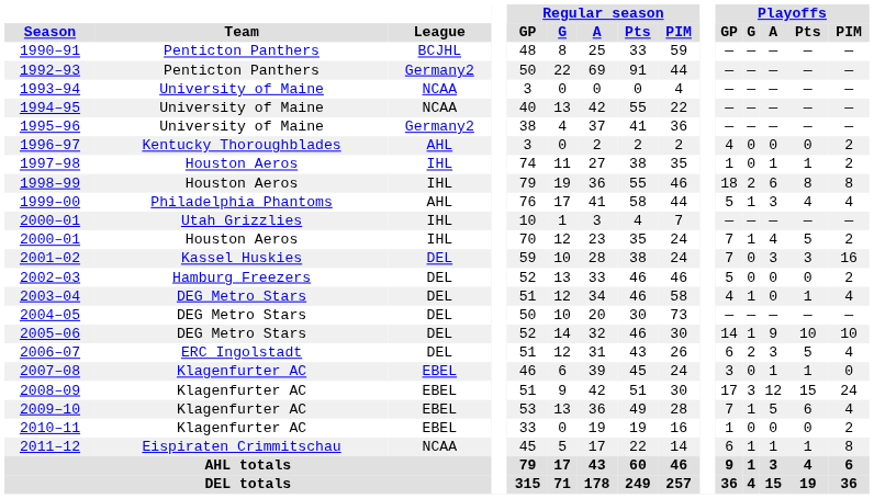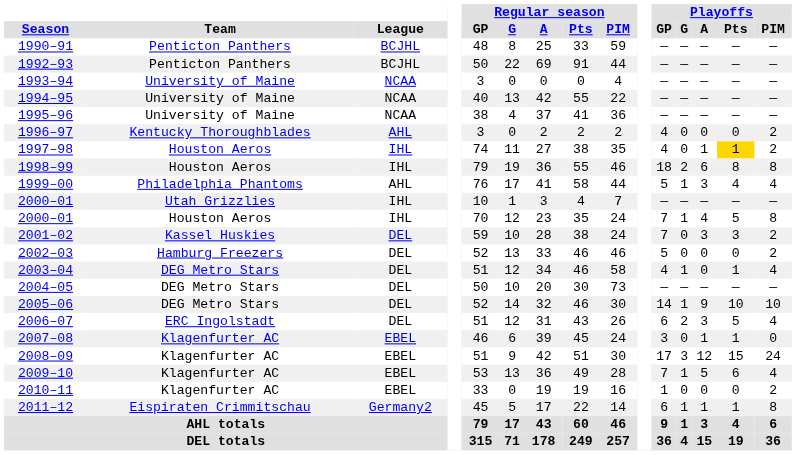 <table border="0" cellpadding="1" cellspacing="0" style="text-align:center; width:60em">
 <tr bgcolor="#e0e0e0">
 <th colspan="3" bgcolor="#ffffff"> </th>
 <th rowspan="99" bgcolor="#ffffff"> </th>
 <th colspan="5"><a href='#'>Regular season</a></th>
 <th rowspan="99" bgcolor="#ffffff"> </th>
 <th colspan="5"><a href='#'>Playoffs</a></th>
 </tr>
 <tr bgcolor="#e0e0e0">
 <th><a href='#'>Season</a></th>
 <th>Team</th>
 <th>League</th>
 <th>GP</th>
 <th><a href='#'>G</a></th>
 <th><a href='#'>A</a></th>
 <th><a href='#'>Pts</a></th>
 <th><a href='#'>PIM</a></th>
 <th>GP</th>
 <th>G</th>
 <th>A</th>
 <th>Pts</th>
 <th>PIM</th>
 </tr>
 <tr>
 <td><a href='#'>1990–91</a></td>
 <td><a href='#'>Penticton Panthers</a></td>
 <td><a href='#'>BCJHL</a></td>
 <td>48</td>
 <td>8</td>
 <td>25</td>
 <td>33</td>
 <td>59</td>
 <td>—</td>
 <td>—</td>
 <td>—</td>
 <td>—</td>
 <td>—</td>
 </tr>
 <tr bgcolor="#f0f0f0">
 <td><a href='#'>1992–93</a></td>
 <td>Penticton Panthers</td>
-<td><a href='#'>Germany2</a></td>
+<td>BCJHL</td>
 <td>50</td>
 <td>22</td>
 <td>69</td>
 <td>91</td>
 <td>44</td>
 <td>—</td>
 <td>—</td>
 <td>—</td>
 <td>—</td>
 <td>—</td>
 </tr>
 <tr>
 <td><a href='#'>1993–94</a></td>
 <td><a href='#'>University of Maine</a></td>
 <td><a href='#'>NCAA</a></td>
 <td>3</td>
 <td>0</td>
 <td>0</td>
 <td>0</td>
 <td>4</td>
 <td>—</td>
 <td>—</td>
 <td>—</td>
 <td>—</td>
 <td>—</td>
 </tr>
 <tr bgcolor="#f0f0f0">
 <td><a href='#'>1994–95</a></td>
 <td>University of Maine</td>
 <td>NCAA</td>
 <td>40</td>
 <td>13</td>
 <td>42</td>
 <td>55</td>
 <td>22</td>
 <td>—</td>
 <td>—</td>
 <td>—</td>
 <td>—</td>
 <td>—</td>
 </tr>
 <tr>
 <td><a href='#'>1995–96</a></td>
 <td>University of Maine</td>
-<td><a href='#'>Germany2</a></td>
+<td>NCAA</td>
 <td>38</td>
 <td>4</td>
 <td>37</td>
 <td>41</td>
 <td>36</td>
 <td>—</td>
 <td>—</td>
 <td>—</td>
 <td>—</td>
 <td>—</td>
 </tr>
 <tr bgcolor="#f0f0f0">
 <td><a href='#'>1996–97</a></td>
 <td><a href='#'>Kentucky Thoroughblades</a></td>
 <td><a href='#'>AHL</a></td>
 <td>3</td>
 <td>0</td>
 <td>2</td>
 <td>2</td>
 <td>2</td>
 <td>4</td>
 <td>0</td>
 <td>0</td>
 <td>0</td>
 <td>2</td>
 </tr>
 <tr>
 <td><a href='#'>1997–98</a></td>
 <td><a href='#'>Houston Aeros</a></td>
 <td><a href='#'>IHL</a></td>
 <td>74</td>
 <td>11</td>
 <td>27</td>
 <td>38</td>
 <td>35</td>
-<td>1</td>
+<td>4</td>
 <td>0</td>
 <td>1</td>
-<td>1</td>
+<td style="background: gold;">1</td>
 <td>2</td>
 </tr>
 <tr bgcolor="#f0f0f0">
 <td><a href='#'>1998–99</a></td>
 <td>Houston Aeros</td>
 <td>IHL</td>
 <td>79</td>
 <td>19</td>
 <td>36</td>
 <td>55</td>
 <td>46</td>
 <td>18</td>
 <td>2</td>
 <td>6</td>
 <td>8</td>
 <td>8</td>
 </tr>
 <tr>
 <td><a href='#'>1999–00</a></td>
 <td><a href='#'>Philadelphia Phantoms</a></td>
 <td>AHL</td>
 <td>76</td>
 <td>17</td>
 <td>41</td>
 <td>58</td>
 <td>44</td>
 <td>5</td>
 <td>1</td>
 <td>3</td>
 <td>4</td>
 <td>4</td>
 </tr>
 <tr bgcolor="#f0f0f0">
 <td><a href='#'>2000–01</a></td>
 <td><a href='#'>Utah Grizzlies</a></td>
 <td>IHL</td>
 <td>10</td>
 <td>1</td>
 <td>3</td>
 <td>4</td>
 <td>7</td>
 <td>—</td>
 <td>—</td>
 <td>—</td>
 <td>—</td>
 <td>—</td>
 </tr>
 <tr>
 <td><a href='#'>2000–01</a></td>
 <td>Houston Aeros</td>
 <td>IHL</td>
 <td>70</td>
 <td>12</td>
 <td>23</td>
 <td>35</td>
 <td>24</td>
 <td>7</td>
 <td>1</td>
 <td>4</td>
 <td>5</td>
-<td>2</td>
+<td>8</td>
 </tr>
 <tr bgcolor="#f0f0f0">
 <td><a href='#'>2001–02</a></td>
 <td><a href='#'>Kassel Huskies</a></td>
 <td><a href='#'>DEL</a></td>
 <td>59</td>
 <td>10</td>
 <td>28</td>
 <td>38</td>
 <td>24</td>
 <td>7</td>
 <td>0</td>
 <td>3</td>
 <td>3</td>
-<td>16</td>
+<td>2</td>
 </tr>
 <tr>
 <td><a href='#'>2002–03</a></td>
 <td><a href='#'>Hamburg Freezers</a></td>
 <td>DEL</td>
 <td>52</td>
 <td>13</td>
 <td>33</td>
 <td>46</td>
 <td>46</td>
 <td>5</td>
 <td>0</td>
 <td>0</td>
 <td>0</td>
 <td>2</td>
 </tr>
 <tr bgcolor="#f0f0f0">
 <td><a href='#'>2003–04</a></td>
 <td><a href='#'>DEG Metro Stars</a></td>
 <td>DEL</td>
 <td>51</td>
 <td>12</td>
 <td>34</td>
 <td>46</td>
 <td>58</td>
 <td>4</td>
 <td>1</td>
 <td>0</td>
 <td>1</td>
 <td>4</td>
 </tr>
 <tr>
 <td><a href='#'>2004–05</a></td>
 <td>DEG Metro Stars</td>
 <td>DEL</td>
 <td>50</td>
 <td>10</td>
 <td>20</td>
 <td>30</td>
 <td>73</td>
 <td>—</td>
 <td>—</td>
 <td>—</td>
 <td>—</td>
 <td>—</td>
 </tr>
 <tr bgcolor="#f0f0f0">
 <td><a href='#'>2005–06</a></td>
 <td>DEG Metro Stars</td>
 <td>DEL</td>
 <td>52</td>
 <td>14</td>
 <td>32</td>
 <td>46</td>
 <td>30</td>
 <td>14</td>
 <td>1</td>
 <td>9</td>
 <td>10</td>
 <td>10</td>
 </tr>
 <tr>
 <td><a href='#'>2006–07</a></td>
 <td><a href='#'>ERC Ingolstadt</a></td>
 <td>DEL</td>
 <td>51</td>
 <td>12</td>
 <td>31</td>
 <td>43</td>
 <td>26</td>
 <td>6</td>
 <td>2</td>
 <td>3</td>
 <td>5</td>
 <td>4</td>
 </tr>
 <tr bgcolor="#f0f0f0">
 <td><a href='#'>2007–08</a></td>
 <td><a href='#'>Klagenfurter AC</a></td>
 <td><a href='#'>EBEL</a></td>
 <td>46</td>
 <td>6</td>
 <td>39</td>
 <td>45</td>
 <td>24</td>
 <td>3</td>
 <td>0</td>
 <td>1</td>
 <td>1</td>
 <td>0</td>
 </tr>
 <tr>
 <td><a href='#'>2008–09</a></td>
 <td>Klagenfurter AC</td>
 <td>EBEL</td>
 <td>51</td>
 <td>9</td>
 <td>42</td>
 <td>51</td>
 <td>30</td>
 <td>17</td>
 <td>3</td>
 <td>12</td>
 <td>15</td>
 <td>24</td>
 </tr>
 <tr bgcolor="#f0f0f0">
 <td><a href='#'>2009–10</a></td>
 <td>Klagenfurter AC</td>
 <td>EBEL</td>
 <td>53</td>
 <td>13</td>
 <td>36</td>
 <td>49</td>
 <td>28</td>
 <td>7</td>
 <td>1</td>
 <td>5</td>
 <td>6</td>
 <td>4</td>
 </tr>
 <tr>
 <td><a href='#'>2010–11</a></td>
 <td>Klagenfurter AC</td>
 <td>EBEL</td>
 <td>33</td>
 <td>0</td>
 <td>19</td>
 <td>19</td>
 <td>16</td>
 <td>1</td>
 <td>0</td>
 <td>0</td>
 <td>0</td>
 <td>2</td>
 </tr>
 <tr bgcolor="#f0f0f0">
 <td><a href='#'>2011–12</a></td>
 <td><a href='#'>Eispiraten Crimmitschau</a></td>
-<td>NCAA</td>
+<td><a href='#'>Germany2</a></td>
 <td>45</td>
 <td>5</td>
 <td>17</td>
 <td>22</td>
 <td>14</td>
 <td>6</td>
 <td>1</td>
 <td>1</td>
 <td>1</td>
 <td>8</td>
 </tr>
 <tr>
 </tr>
 <tr ALIGN="center" bgcolor="#e0e0e0">
 <th colspan="3">AHL totals</th>
 <th ALIGN="center">79</th>
 <th ALIGN="center">17</th>
 <th ALIGN="center">43</th>
 <th ALIGN="center">60</th>
 <th ALIGN="center">46</th>
 <th ALIGN="center">9</th>
 <th ALIGN="center">1</th>
 <th ALIGN="center">3</th>
 <th ALIGN="center">4</th>
 <th ALIGN="center">6</th>
 </tr>
 <tr>
 </tr>
 <tr ALIGN="center" bgcolor="#e0e0e0">
 <th colspan="3">DEL totals</th>
 <th ALIGN="center">315</th>
 <th ALIGN="center">71</th>
 <th ALIGN="center">178</th>
 <th ALIGN="center">249</th>
 <th ALIGN="center">257</th>
 <th ALIGN="center">36</th>
 <th ALIGN="center">4</th>
 <th ALIGN="center">15</th>
 <th ALIGN="center">19</th>
 <th ALIGN="center">36</th>
 </tr>
 </table>
